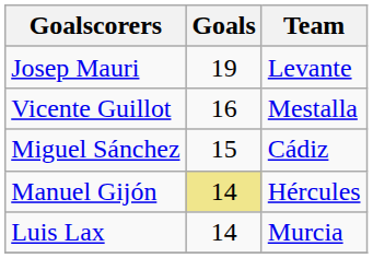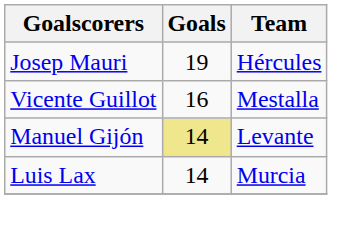 <table class="wikitable sortable">
 <tr>
 <th>Goalscorers</th>
 <th>Goals</th>
 <th>Team</th>
 </tr>
 <tr>
 <td> <a href='#'>Josep Mauri</a></td>
 <td style="text-align:center;">19</td>
-<td><a href='#'>Levante</a></td>
+<td><a href='#'>Hércules</a></td>
 </tr>
 <tr>
 <td> <a href='#'>Vicente Guillot</a></td>
 <td style="text-align:center;">16</td>
 <td><a href='#'>Mestalla</a></td>
 </tr>
 <tr>
-<td> <a href='#'>Miguel Sánchez</a></td>
-<td style="text-align:center;">15</td>
-<td><a href='#'>Cádiz</a></td>
-</tr>
-<tr>
 <td> <a href='#'>Manuel Gijón</a></td>
 <td style="background: khaki; text-align:center;">14</td>
-<td><a href='#'>Hércules</a></td>
+<td><a href='#'>Levante</a></td>
 </tr>
 <tr>
 <td> <a href='#'>Luis Lax</a></td>
 <td style="text-align:center;">14</td>
 <td><a href='#'>Murcia</a></td>
 </tr>
 <tr>
 </tr>
 </table>
